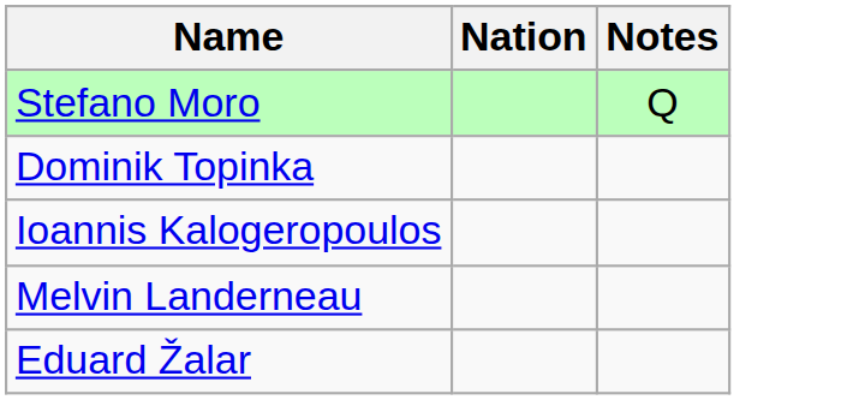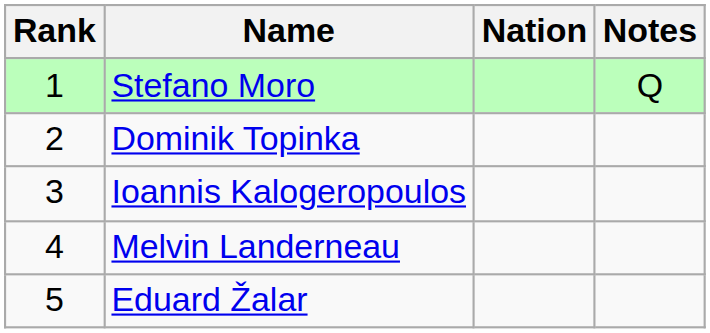 <table class="wikitable sortable" style="text-align:center">
 <tr>
+<th>Rank</th>
 <th>Name</th>
 <th>Nation</th>
 <th>Notes</th>
 </tr>
 <tr bgcolor=bbffbb>
+<td>1</td>
 <td align=left><a href='#'>Stefano Moro</a></td>
 <td align=left></td>
 <td>Q</td>
 </tr>
 <tr>
+<td>2</td>
 <td align=left><a href='#'>Dominik Topinka</a></td>
 <td align=left></td>
 <td></td>
 </tr>
 <tr>
+<td>3</td>
 <td align=left><a href='#'>Ioannis Kalogeropoulos</a></td>
 <td align=left></td>
 <td></td>
 </tr>
 <tr>
+<td>4</td>
 <td align=left><a href='#'>Melvin Landerneau</a></td>
 <td align=left></td>
 <td></td>
 </tr>
 <tr>
+<td>5</td>
 <td align=left><a href='#'>Eduard Žalar</a></td>
 <td align=left></td>
 <td></td>
 </tr>
 </table>
